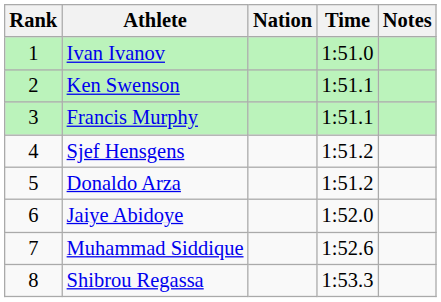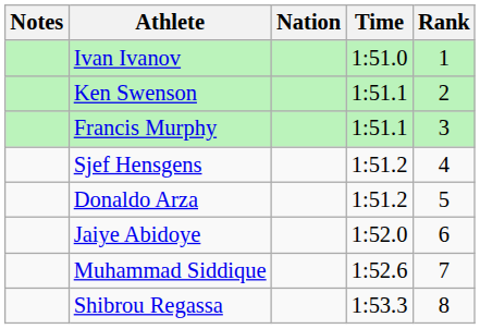 <table class="wikitable sortable" style="text-align:center">
 <tr>
-<th>Rank</th>
+<th>Notes</th>
 <th>Athlete</th>
 <th>Nation</th>
 <th>Time</th>
-<th>Notes</th>
+<th>Rank</th>
 </tr>
 <tr style="background:#bbf3bb;">
-<td>1</td>
+<td></td>
 <td align=left><a href='#'>Ivan Ivanov</a></td>
 <td align=left></td>
 <td>1:51.0</td>
-<td></td>
+<td>1</td>
 </tr>
 <tr style="background:#bbf3bb;">
-<td>2</td>
+<td></td>
 <td align=left><a href='#'>Ken Swenson</a></td>
 <td align=left></td>
 <td>1:51.1</td>
-<td></td>
+<td>2</td>
 </tr>
 <tr style="background:#bbf3bb;">
-<td>3</td>
+<td></td>
 <td align=left><a href='#'>Francis Murphy</a></td>
 <td align=left></td>
 <td>1:51.1</td>
-<td></td>
+<td>3</td>
 </tr>
 <tr>
-<td>4</td>
+<td></td>
 <td align=left><a href='#'>Sjef Hensgens</a></td>
 <td align=left></td>
 <td>1:51.2</td>
-<td></td>
+<td>4</td>
 </tr>
 <tr>
-<td>5</td>
+<td></td>
 <td align=left><a href='#'>Donaldo Arza</a></td>
 <td align=left></td>
 <td>1:51.2</td>
-<td></td>
+<td>5</td>
 </tr>
 <tr>
-<td>6</td>
+<td></td>
 <td align=left><a href='#'>Jaiye Abidoye</a></td>
 <td align=left></td>
 <td>1:52.0</td>
-<td></td>
+<td>6</td>
 </tr>
 <tr>
-<td>7</td>
+<td></td>
 <td align=left><a href='#'>Muhammad Siddique</a></td>
 <td align=left></td>
 <td>1:52.6</td>
-<td></td>
+<td>7</td>
 </tr>
 <tr>
-<td>8</td>
+<td></td>
 <td align=left><a href='#'>Shibrou Regassa</a></td>
 <td align=left></td>
 <td>1:53.3</td>
-<td></td>
+<td>8</td>
 </tr>
 </table>
